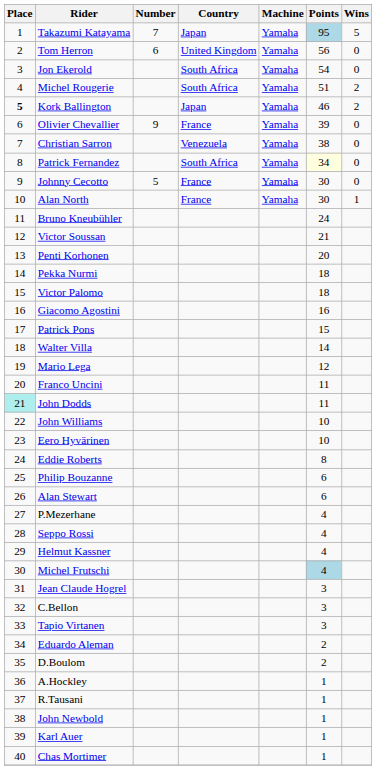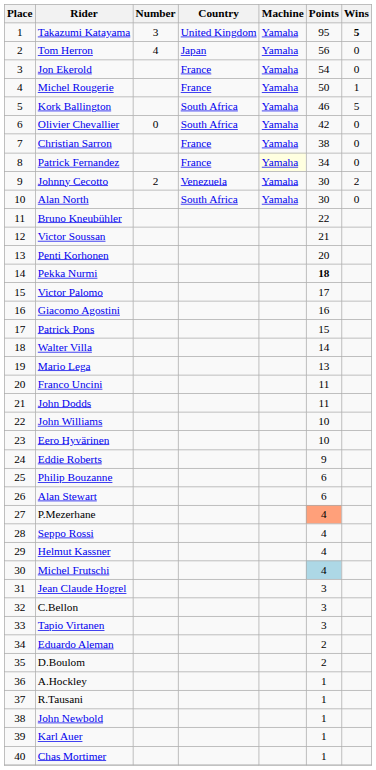 <table class="wikitable" style="font-size: 95%;">
 <tr>
 <th>Place</th>
 <th>Rider</th>
 <th>Number</th>
 <th>Country</th>
 <th>Machine</th>
 <th>Points</th>
 <th>Wins</th>
 </tr>
 <tr>
 <td align="center">1</td>
 <td> <a href='#'>Takazumi Katayama</a></td>
-<td align="center">7</td>
-<td><a href='#'>Japan</a></td>
+<td align="center">3</td>
+<td><a href='#'>United Kingdom</a></td>
 <td><a href='#'>Yamaha</a></td>
-<td align="center" style="background: lightblue;">95</td>
-<td align="center">5</td>
+<td align="center">95</td>
+<td align="center"><strong>5</strong></td>
 </tr>
 <tr>
 <td align="center">2</td>
 <td> <a href='#'>Tom Herron</a></td>
-<td align="center">6</td>
-<td><a href='#'>United Kingdom</a></td>
+<td align="center">4</td>
+<td><a href='#'>Japan</a></td>
 <td><a href='#'>Yamaha</a></td>
 <td align="center">56</td>
 <td align="center">0</td>
 </tr>
 <tr>
 <td align="center">3</td>
 <td> <a href='#'>Jon Ekerold</a></td>
 <td></td>
-<td><a href='#'>South Africa</a></td>
+<td><a href='#'>France</a></td>
 <td><a href='#'>Yamaha</a></td>
 <td align="center">54</td>
 <td align="center">0</td>
 </tr>
 <tr>
 <td align="center">4</td>
 <td> <a href='#'>Michel Rougerie</a></td>
 <td></td>
+<td><a href='#'>France</a></td>
+<td><a href='#'>Yamaha</a></td>
+<td align="center">50</td>
+<td align="center">1</td>
+</tr>
+<tr>
+<td align="center">5</td>
+<td> <a href='#'>Kork Ballington</a></td>
+<td></td>
 <td><a href='#'>South Africa</a></td>
 <td><a href='#'>Yamaha</a></td>
-<td align="center">51</td>
-<td align="center">2</td>
-</tr>
-<tr>
-<td align="center"><strong>5</strong></td>
-<td> <a href='#'>Kork Ballington</a></td>
-<td></td>
-<td><a href='#'>Japan</a></td>
-<td><a href='#'>Yamaha</a></td>
 <td align="center">46</td>
-<td align="center">2</td>
+<td align="center">5</td>
 </tr>
 <tr>
 <td align="center">6</td>
 <td> <a href='#'>Olivier Chevallier</a></td>
-<td align="center">9</td>
-<td><a href='#'>France</a></td>
+<td align="center">0</td>
+<td><a href='#'>South Africa</a></td>
 <td><a href='#'>Yamaha</a></td>
-<td align="center">39</td>
+<td align="center">42</td>
 <td align="center">0</td>
 </tr>
 <tr>
 <td align="center">7</td>
 <td> <a href='#'>Christian Sarron</a></td>
 <td></td>
-<td><a href='#'>Venezuela</a></td>
+<td><a href='#'>France</a></td>
 <td><a href='#'>Yamaha</a></td>
 <td align="center">38</td>
 <td align="center">0</td>
 </tr>
 <tr>
 <td align="center">8</td>
 <td> <a href='#'>Patrick Fernandez</a></td>
 <td></td>
-<td><a href='#'>South Africa</a></td>
-<td><a href='#'>Yamaha</a></td>
-<td align="center" style="background: lightyellow;">34</td>
+<td><a href='#'>France</a></td>
+<td style="background: lightyellow;"><a href='#'>Yamaha</a></td>
+<td align="center">34</td>
 <td align="center">0</td>
 </tr>
 <tr>
 <td align="center">9</td>
 <td> <a href='#'>Johnny Cecotto</a></td>
-<td align="center">5</td>
-<td><a href='#'>France</a></td>
+<td align="center">2</td>
+<td><a href='#'>Venezuela</a></td>
 <td><a href='#'>Yamaha</a></td>
 <td align="center">30</td>
-<td align="center">0</td>
+<td align="center">2</td>
 </tr>
 <tr>
 <td align="center">10</td>
 <td> <a href='#'>Alan North</a></td>
 <td></td>
-<td><a href='#'>France</a></td>
+<td><a href='#'>South Africa</a></td>
 <td><a href='#'>Yamaha</a></td>
 <td align="center">30</td>
-<td align="center">1</td>
+<td align="center">0</td>
 </tr>
 <tr>
 <td align="center">11</td>
 <td><a href='#'>Bruno Kneubühler</a></td>
 <td align="center"></td>
 <td></td>
 <td></td>
-<td align="center">24</td>
+<td align="center">22</td>
 <td align="center"></td>
 </tr>
 <tr>
 <td align="center">12</td>
 <td><a href='#'>Victor Soussan</a></td>
 <td align="center"></td>
 <td></td>
 <td></td>
 <td align="center">21</td>
 <td align="center"></td>
 </tr>
 <tr>
 <td align="center">13</td>
 <td><a href='#'>Penti Korhonen</a></td>
 <td align="center"></td>
 <td></td>
 <td></td>
 <td align="center">20</td>
 <td align="center"></td>
 </tr>
 <tr>
 <td align="center">14</td>
 <td><a href='#'>Pekka Nurmi</a></td>
 <td align="center"></td>
 <td></td>
 <td></td>
-<td align="center">18</td>
+<td align="center"><strong>18</strong></td>
 <td align="center"></td>
 </tr>
 <tr>
 <td align="center">15</td>
 <td><a href='#'>Victor Palomo</a></td>
 <td align="center"></td>
 <td></td>
 <td></td>
-<td align="center">18</td>
+<td align="center">17</td>
 <td align="center"></td>
 </tr>
 <tr>
 <td align="center">16</td>
 <td><a href='#'>Giacomo Agostini</a></td>
 <td align="center"></td>
 <td></td>
 <td></td>
 <td align="center">16</td>
 <td align="center"></td>
 </tr>
 <tr>
 <td align="center">17</td>
 <td><a href='#'>Patrick Pons</a></td>
 <td align="center"></td>
 <td></td>
 <td></td>
 <td align="center">15</td>
 <td align="center"></td>
 </tr>
 <tr>
 <td align="center">18</td>
 <td><a href='#'>Walter Villa</a></td>
 <td align="center"></td>
 <td></td>
 <td></td>
 <td align="center">14</td>
 <td align="center"></td>
 </tr>
 <tr>
 <td align="center">19</td>
 <td><a href='#'>Mario Lega</a></td>
 <td align="center"></td>
 <td></td>
 <td></td>
-<td align="center">12</td>
+<td align="center">13</td>
 <td align="center"></td>
 </tr>
 <tr>
 <td align="center">20</td>
 <td><a href='#'>Franco Uncini</a></td>
 <td align="center"></td>
 <td></td>
 <td></td>
 <td align="center">11</td>
 <td align="center"></td>
 </tr>
 <tr>
-<td align="center" style="background: paleturquoise;">21</td>
+<td align="center">21</td>
 <td><a href='#'>John Dodds</a></td>
 <td align="center"></td>
 <td></td>
 <td></td>
 <td align="center">11</td>
 <td align="center"></td>
 </tr>
 <tr>
 <td align="center">22</td>
 <td><a href='#'>John Williams</a></td>
 <td align="center"></td>
 <td></td>
 <td></td>
 <td align="center">10</td>
 <td align="center"></td>
 </tr>
 <tr>
 <td align="center">23</td>
 <td><a href='#'>Eero Hyvärinen</a></td>
 <td align="center"></td>
 <td></td>
 <td></td>
 <td align="center">10</td>
 <td align="center"></td>
 </tr>
 <tr>
 <td align="center">24</td>
 <td><a href='#'>Eddie Roberts</a></td>
 <td align="center"></td>
 <td></td>
 <td></td>
-<td align="center">8</td>
+<td align="center">9</td>
 <td align="center"></td>
 </tr>
 <tr>
 <td align="center">25</td>
 <td><a href='#'>Philip Bouzanne</a></td>
 <td align="center"></td>
 <td></td>
 <td></td>
 <td align="center">6</td>
 <td align="center"></td>
 </tr>
 <tr>
 <td align="center">26</td>
 <td><a href='#'>Alan Stewart</a></td>
 <td align="center"></td>
 <td></td>
 <td></td>
 <td align="center">6</td>
 <td align="center"></td>
 </tr>
 <tr>
 <td align="center">27</td>
 <td>P.Mezerhane</td>
 <td align="center"></td>
 <td></td>
 <td></td>
-<td align="center">4</td>
+<td align="center" style="background: lightsalmon;">4</td>
 <td align="center"></td>
 </tr>
 <tr>
 <td align="center">28</td>
 <td><a href='#'>Seppo Rossi</a></td>
 <td align="center"></td>
 <td></td>
 <td></td>
 <td align="center">4</td>
 <td align="center"></td>
 </tr>
 <tr>
 <td align="center">29</td>
 <td><a href='#'>Helmut Kassner</a></td>
 <td align="center"></td>
 <td></td>
 <td></td>
 <td align="center">4</td>
 <td align="center"></td>
 </tr>
 <tr>
 <td align="center">30</td>
 <td><a href='#'>Michel Frutschi</a></td>
 <td align="center"></td>
 <td></td>
 <td></td>
 <td align="center" style="background: lightblue;">4</td>
 <td align="center"></td>
 </tr>
 <tr>
 <td align="center">31</td>
 <td><a href='#'>Jean Claude Hogrel</a></td>
 <td align="center"></td>
 <td></td>
 <td></td>
 <td align="center">3</td>
 <td align="center"></td>
 </tr>
 <tr>
 <td align="center">32</td>
 <td>C.Bellon</td>
 <td align="center"></td>
 <td></td>
 <td></td>
 <td align="center">3</td>
 <td align="center"></td>
 </tr>
 <tr>
 <td align="center">33</td>
 <td><a href='#'>Tapio Virtanen</a></td>
 <td align="center"></td>
 <td></td>
 <td></td>
 <td align="center">3</td>
 <td align="center"></td>
 </tr>
 <tr>
 <td align="center">34</td>
 <td><a href='#'>Eduardo Aleman</a></td>
 <td align="center"></td>
 <td></td>
 <td></td>
 <td align="center">2</td>
 <td align="center"></td>
 </tr>
 <tr>
 <td align="center">35</td>
 <td>D.Boulom</td>
 <td align="center"></td>
 <td></td>
 <td></td>
 <td align="center">2</td>
 <td align="center"></td>
 </tr>
 <tr>
 <td align="center">36</td>
 <td>A.Hockley</td>
 <td align="center"></td>
 <td></td>
 <td></td>
 <td align="center">1</td>
 <td align="center"></td>
 </tr>
 <tr>
 <td align="center">37</td>
 <td>R.Tausani</td>
 <td align="center"></td>
 <td></td>
 <td></td>
 <td align="center">1</td>
 <td align="center"></td>
 </tr>
 <tr>
 <td align="center">38</td>
 <td><a href='#'>John Newbold</a></td>
 <td align="center"></td>
 <td></td>
 <td></td>
 <td align="center">1</td>
 <td align="center"></td>
 </tr>
 <tr>
 <td align="center">39</td>
 <td><a href='#'>Karl Auer</a></td>
 <td align="center"></td>
 <td></td>
 <td></td>
 <td align="center">1</td>
 <td align="center"></td>
 </tr>
 <tr>
 <td align="center">40</td>
 <td><a href='#'>Chas Mortimer</a></td>
 <td align="center"></td>
 <td></td>
 <td></td>
 <td align="center">1</td>
 <td align="center"></td>
 </tr>
 <tr>
 </tr>
 </table>
